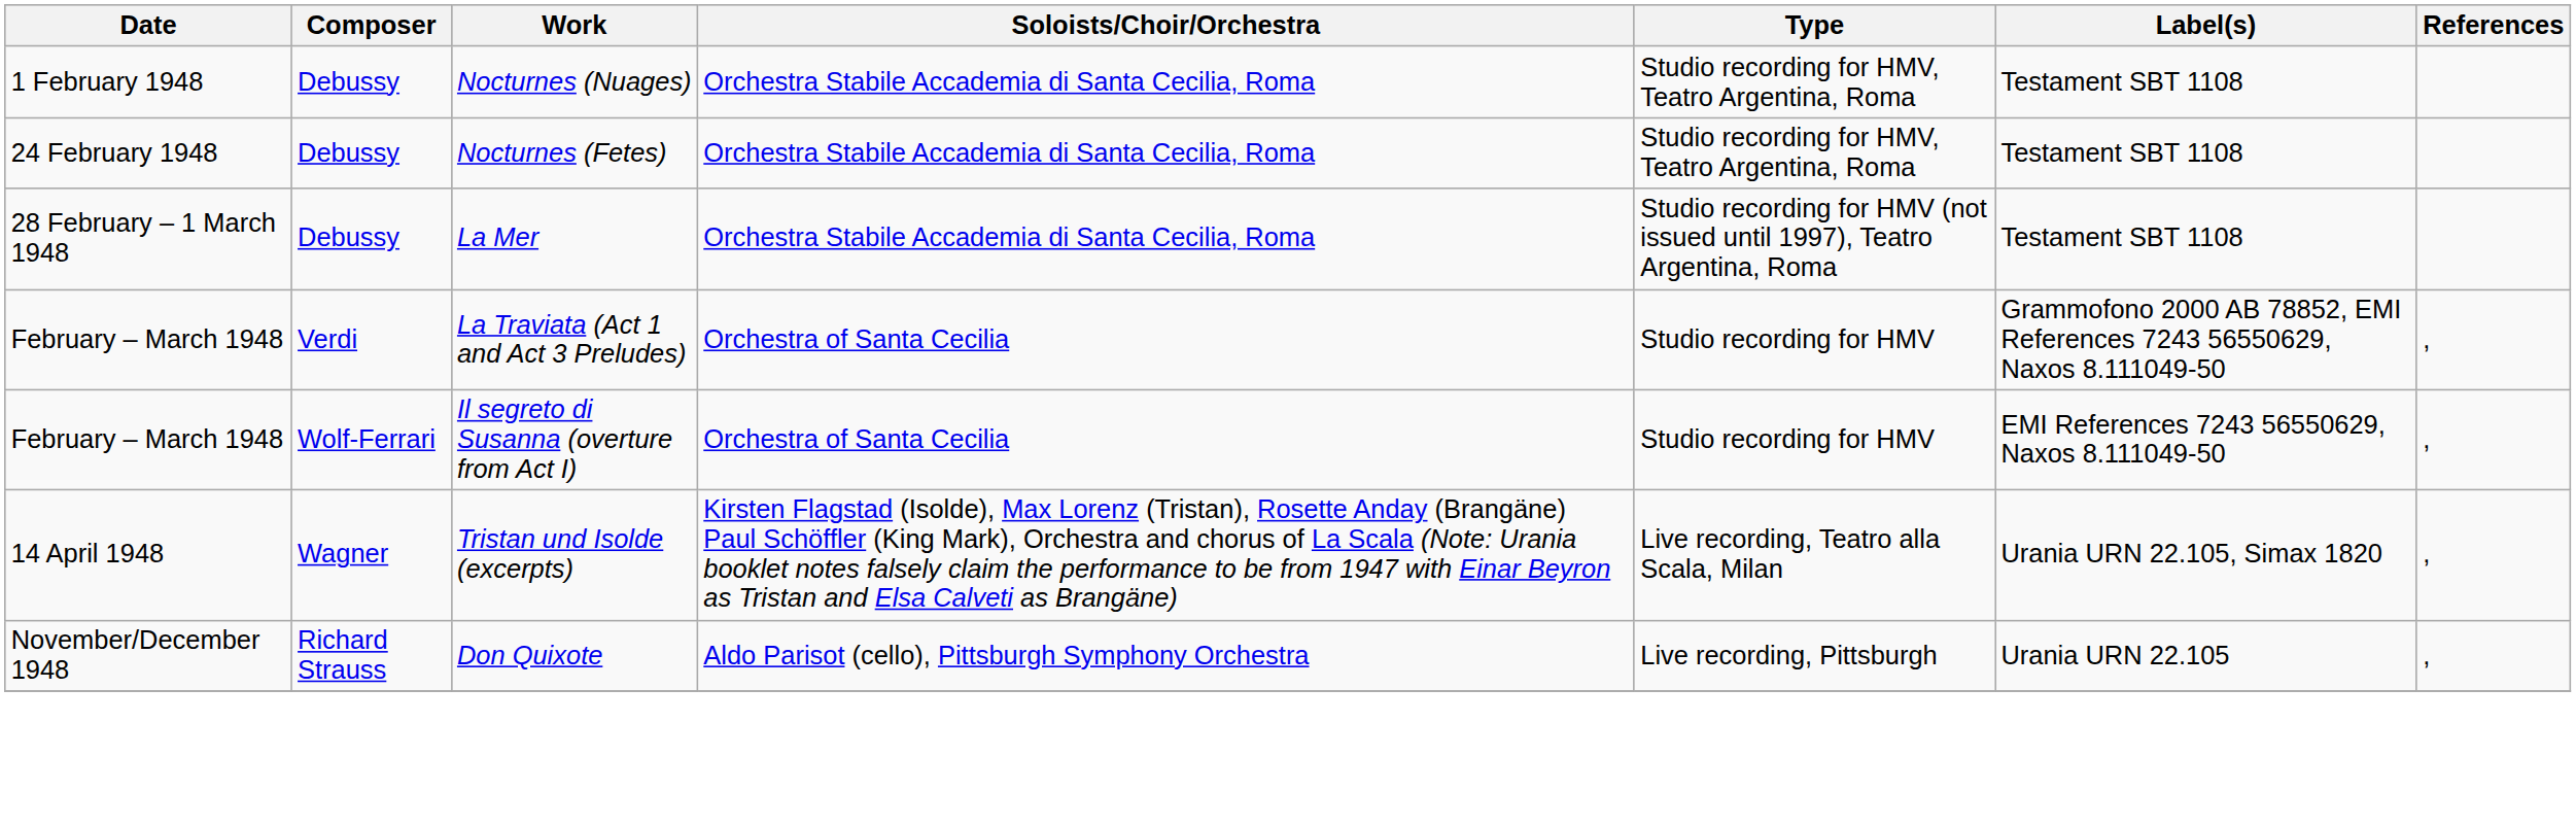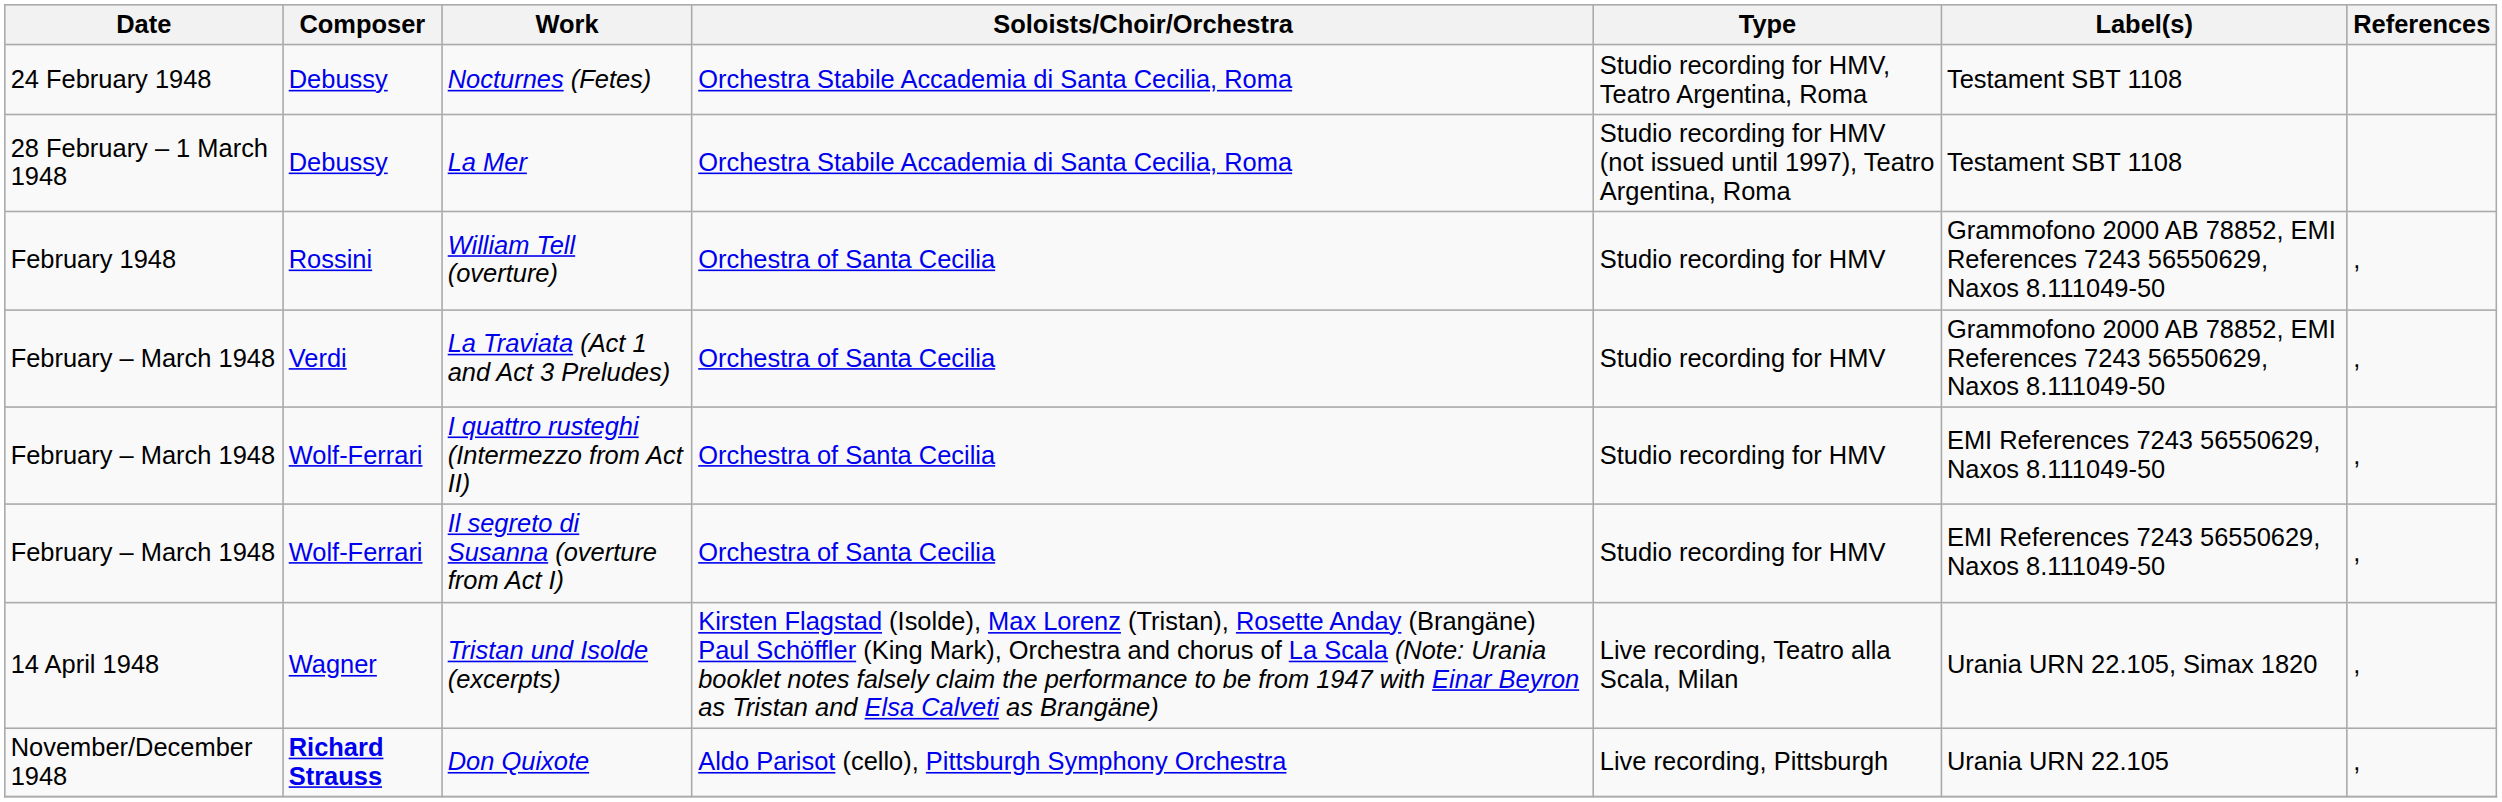 <table class="wikitable">
 <tr>
 <th>Date</th>
 <th>Composer</th>
 <th>Work</th>
 <th>Soloists/Choir/Orchestra</th>
 <th>Type</th>
 <th>Label(s)</th>
 <th>References</th>
-</tr>
-<tr>
-<td>1 February 1948</td>
-<td><a href='#'>Debussy</a></td>
-<td><em><a href='#'>Nocturnes</a> (Nuages)</em></td>
-<td><a href='#'>Orchestra Stabile Accademia di Santa Cecilia, Roma</a></td>
-<td>Studio recording for HMV, Teatro Argentina, Roma</td>
-<td>Testament SBT 1108</td>
-<td></td>
 </tr>
 <tr>
 <td>24 February 1948</td>
 <td><a href='#'>Debussy</a></td>
 <td><em><a href='#'>Nocturnes</a> (Fetes)</em></td>
 <td><a href='#'>Orchestra Stabile Accademia di Santa Cecilia, Roma</a></td>
 <td>Studio recording for HMV, Teatro Argentina, Roma</td>
 <td>Testament SBT 1108</td>
 <td></td>
 </tr>
 <tr>
 <td>28 February – 1 March 1948</td>
 <td><a href='#'>Debussy</a></td>
 <td><em><a href='#'>La Mer</a></em></td>
 <td><a href='#'>Orchestra Stabile Accademia di Santa Cecilia, Roma</a></td>
 <td>Studio recording for HMV (not issued until 1997), Teatro Argentina, Roma</td>
 <td>Testament SBT 1108</td>
 <td></td>
 </tr>
 <tr>
+<td>February 1948</td>
+<td><a href='#'>Rossini</a></td>
+<td><em><a href='#'>William Tell</a> (overture)</em></td>
+<td><a href='#'>Orchestra of Santa Cecilia</a></td>
+<td>Studio recording for HMV</td>
+<td>Grammofono 2000 AB 78852, EMI References 7243 56550629, Naxos 8.111049-50</td>
+<td>, </td>
+</tr>
+<tr>
 <td>February – March 1948</td>
 <td><a href='#'>Verdi</a></td>
 <td><em><a href='#'>La Traviata</a> (Act 1 and Act 3 Preludes)</em></td>
 <td><a href='#'>Orchestra of Santa Cecilia</a></td>
 <td>Studio recording for HMV</td>
 <td>Grammofono 2000 AB 78852, EMI References 7243 56550629, Naxos 8.111049-50</td>
+<td>, </td>
+</tr>
+<tr>
+<td>February – March 1948</td>
+<td><a href='#'>Wolf-Ferrari</a></td>
+<td><em><a href='#'>I quattro rusteghi</a> (Intermezzo from Act II)</em></td>
+<td><a href='#'>Orchestra of Santa Cecilia</a></td>
+<td>Studio recording for HMV</td>
+<td>EMI References 7243 56550629, Naxos 8.111049-50</td>
 <td>, </td>
 </tr>
 <tr>
 <td>February – March 1948</td>
 <td><a href='#'>Wolf-Ferrari</a></td>
 <td><em><a href='#'>Il segreto di Susanna</a> (overture from Act I)</em></td>
 <td><a href='#'>Orchestra of Santa Cecilia</a></td>
 <td>Studio recording for HMV</td>
 <td>EMI References 7243 56550629, Naxos 8.111049-50</td>
 <td>, </td>
 </tr>
 <tr>
 <td>14 April 1948</td>
 <td><a href='#'>Wagner</a></td>
 <td><em><a href='#'>Tristan und Isolde</a> (excerpts)</em></td>
 <td><a href='#'>Kirsten Flagstad</a> (Isolde), <a href='#'>Max Lorenz</a> (Tristan), <a href='#'>Rosette Anday</a> (Brangäne)<br><a href='#'>Paul Schöffler</a> (King Mark), Orchestra and chorus of <a href='#'>La Scala</a> <em>(Note: Urania booklet notes falsely claim the performance to be from 1947 with <a href='#'>Einar Beyron</a> as Tristan and <a href='#'>Elsa Calveti</a> as Brangäne)</em></td>
 <td>Live recording, Teatro alla Scala, Milan</td>
 <td>Urania URN 22.105, Simax 1820</td>
 <td>, </td>
 </tr>
 <tr>
 <td>November/December 1948</td>
-<td><a href='#'>Richard Strauss</a></td>
+<td><strong><a href='#'>Richard Strauss</a></strong></td>
 <td><em><a href='#'>Don Quixote</a></em></td>
 <td><a href='#'>Aldo Parisot</a> (cello), <a href='#'>Pittsburgh Symphony Orchestra</a></td>
 <td>Live recording, Pittsburgh</td>
 <td>Urania URN 22.105</td>
 <td>, </td>
 </tr>
 <tr>
 </tr>
 </table>
